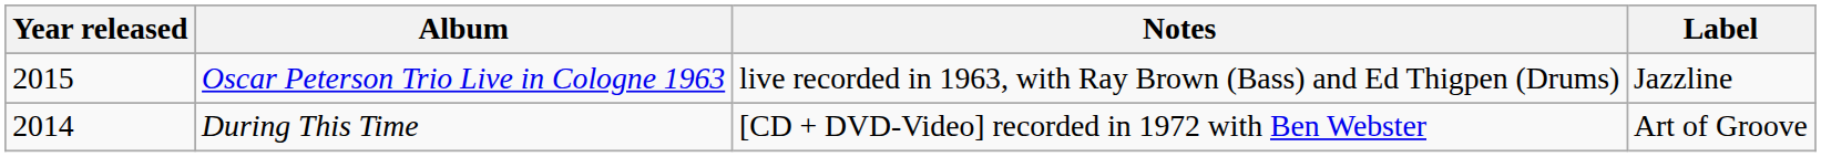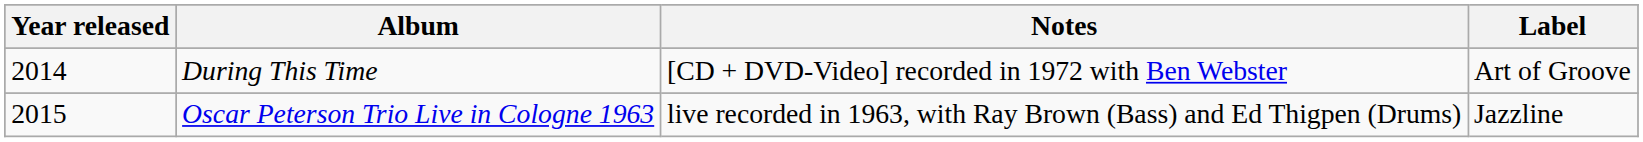 <table class="wikitable">
 <tr>
 <th rowspan=1>Year released</th>
 <th rowspan=1>Album</th>
 <th colspan=1>Notes</th>
 <th rowspan=1>Label</th>
 </tr>
 <tr>
+<td>2014</td>
+<td><em>During This Time</em></td>
+<td>[CD + DVD-Video] recorded in 1972 with <a href='#'>Ben Webster</a></td>
+<td>Art of Groove</td>
+</tr>
+<tr>
 <td>2015</td>
 <td><em><a href='#'>Oscar Peterson Trio Live in Cologne 1963</a></em></td>
 <td>live recorded in 1963, with Ray Brown (Bass) and Ed Thigpen (Drums)</td>
 <td>Jazzline </td>
 </tr>
-<tr>
-<td>2014</td>
-<td><em>During This Time</em></td>
-<td>[CD + DVD-Video] recorded in 1972 with <a href='#'>Ben Webster</a></td>
-<td>Art of Groove</td>
-</tr>
 </table>
